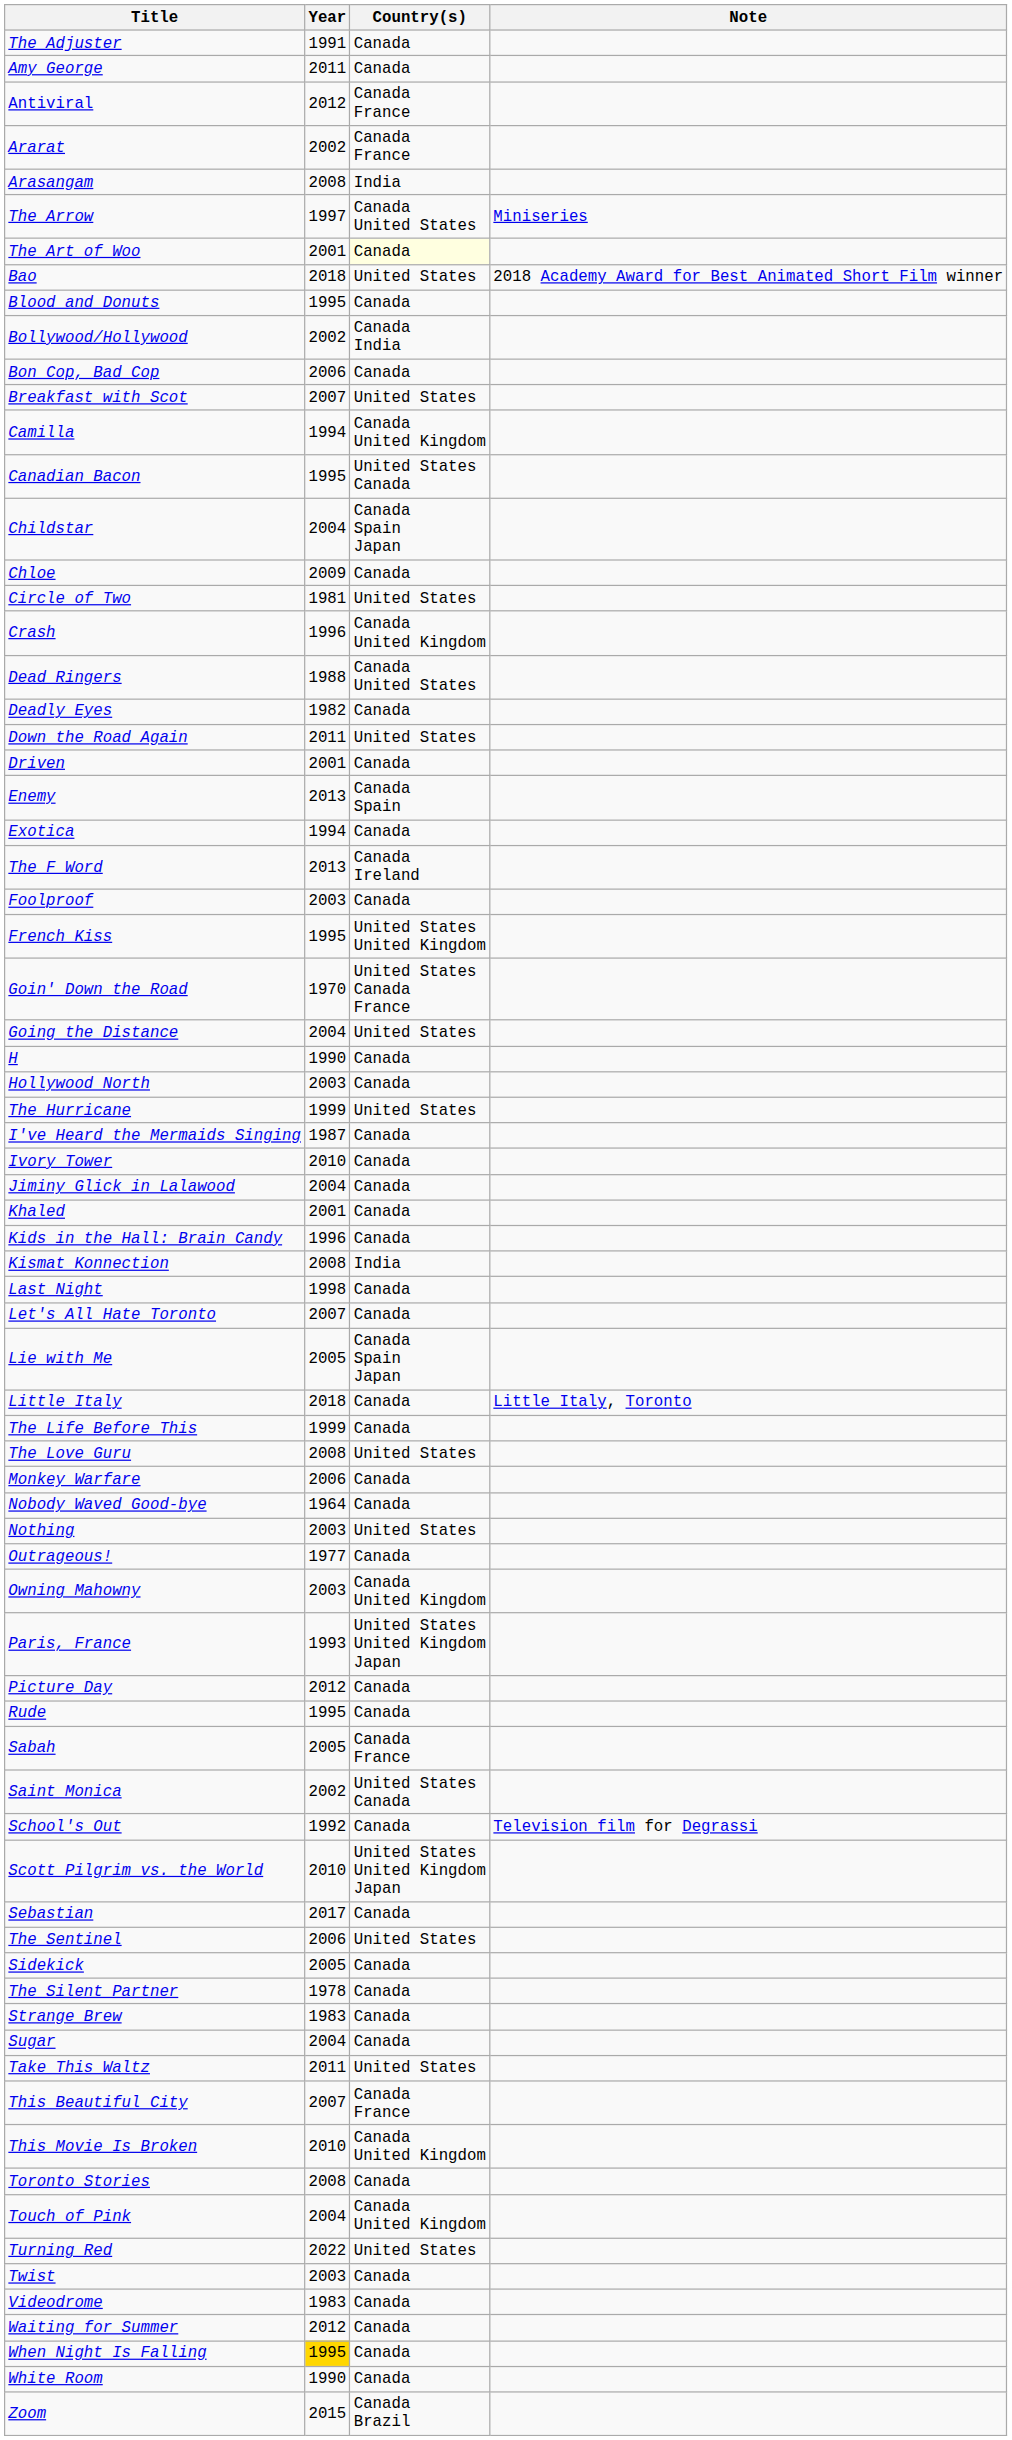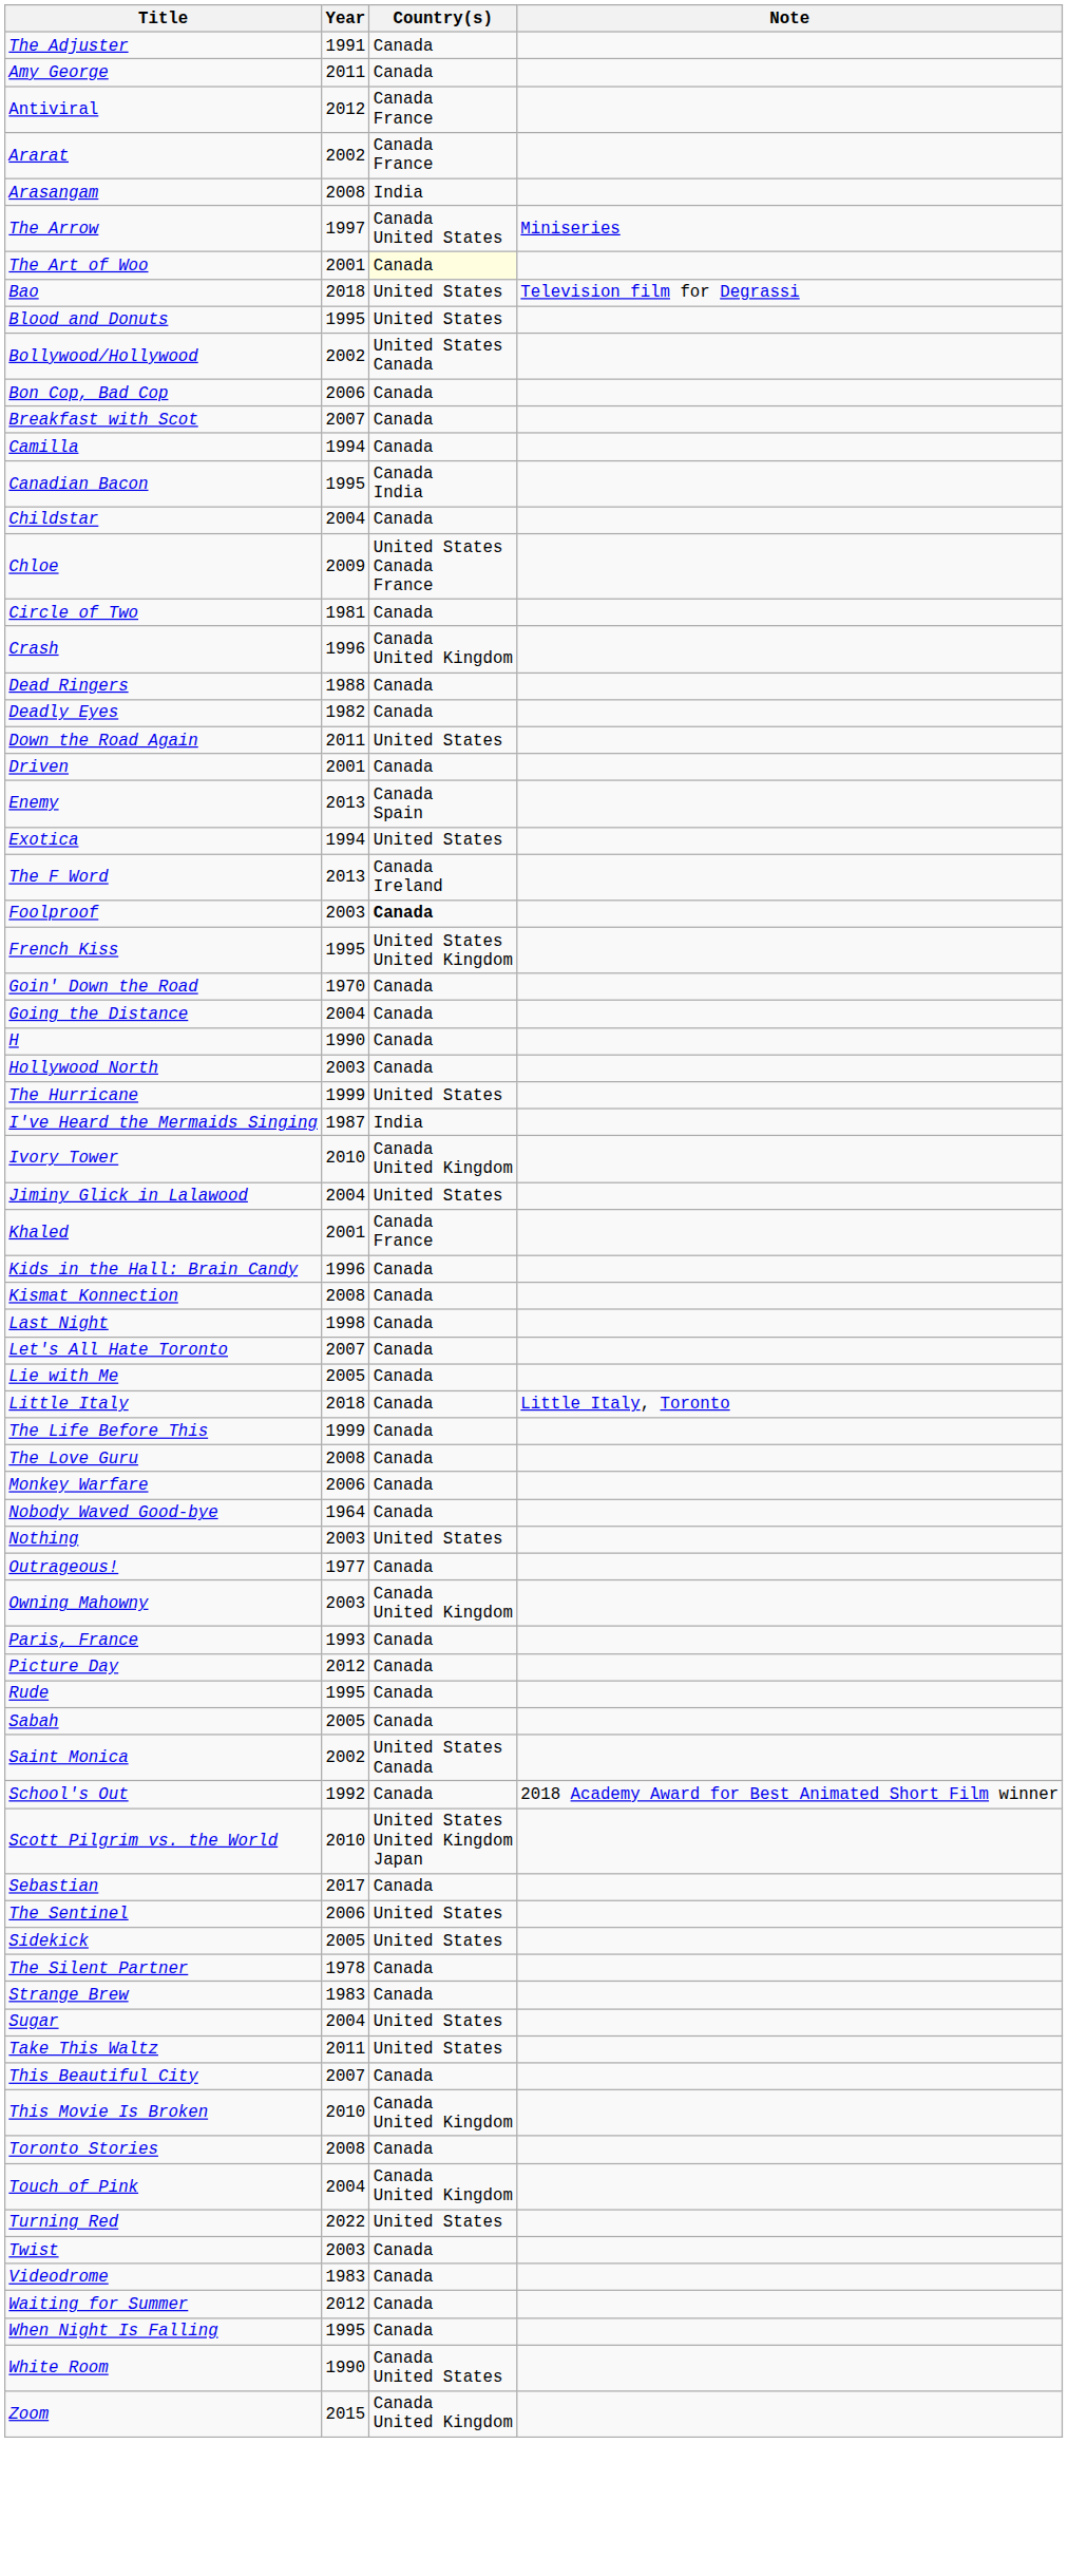 <table class="wikitable sortable plainrowheaders">
 <tr>
 <th>Title</th>
 <th>Year</th>
 <th>Country(s)</th>
 <th>Note</th>
 </tr>
 <tr>
 <td><em><a href='#'>The Adjuster</a></em></td>
 <td>1991</td>
 <td>Canada</td>
 <td></td>
 </tr>
 <tr>
 <td><em><a href='#'>Amy George</a></em></td>
 <td>2011</td>
 <td>Canada</td>
 <td></td>
 </tr>
 <tr>
 <td><a href='#'>Antiviral</a></td>
 <td>2012</td>
 <td>Canada<br>France</td>
 <td></td>
 </tr>
 <tr>
 <td><em><a href='#'>Ararat</a></em></td>
 <td>2002</td>
 <td>Canada<br>France</td>
 <td></td>
 </tr>
 <tr>
 <td><em><a href='#'>Arasangam</a></em></td>
 <td>2008</td>
 <td>India</td>
 <td></td>
 </tr>
 <tr>
 <td><em><a href='#'>The Arrow</a></em></td>
 <td>1997</td>
 <td>Canada<br>United States</td>
 <td><a href='#'>Miniseries</a></td>
 </tr>
 <tr>
 <td><em><a href='#'>The Art of Woo</a></em></td>
 <td>2001</td>
 <td style="background: lightyellow;">Canada</td>
 <td></td>
 </tr>
 <tr>
 <td><em><a href='#'>Bao</a></em></td>
 <td>2018</td>
 <td>United States</td>
-<td>2018 <a href='#'>Academy Award for Best Animated Short Film</a> winner</td>
+<td><a href='#'>Television film</a> for <a href='#'>Degrassi</a></td>
 </tr>
 <tr>
 <td><em><a href='#'>Blood and Donuts</a></em></td>
 <td>1995</td>
-<td>Canada</td>
+<td>United States</td>
 <td></td>
 </tr>
 <tr>
 <td><em><a href='#'>Bollywood/Hollywood</a></em></td>
 <td>2002</td>
-<td>Canada<br>India</td>
+<td>United States<br>Canada</td>
 <td></td>
 </tr>
 <tr>
 <td><em><a href='#'>Bon Cop, Bad Cop</a></em></td>
 <td>2006</td>
 <td>Canada</td>
 <td></td>
 </tr>
 <tr>
 <td><em><a href='#'>Breakfast with Scot</a></em></td>
 <td>2007</td>
-<td>United States</td>
+<td>Canada</td>
 <td></td>
 </tr>
 <tr>
 <td><em><a href='#'>Camilla</a></em></td>
 <td>1994</td>
-<td>Canada<br>United Kingdom</td>
+<td>Canada</td>
 <td></td>
 </tr>
 <tr>
 <td><em><a href='#'>Canadian Bacon</a></em></td>
 <td>1995</td>
-<td>United States<br>Canada</td>
+<td>Canada<br>India</td>
 <td></td>
 </tr>
 <tr>
 <td><em><a href='#'>Childstar</a></em></td>
 <td>2004</td>
-<td>Canada<br>Spain<br>Japan</td>
+<td>Canada</td>
 <td></td>
 </tr>
 <tr>
 <td><em><a href='#'>Chloe</a></em></td>
 <td>2009</td>
-<td>Canada</td>
+<td>United States<br>Canada<br>France</td>
 <td></td>
 </tr>
 <tr>
 <td><em><a href='#'>Circle of Two</a></em></td>
 <td>1981</td>
-<td>United States</td>
+<td>Canada</td>
 <td></td>
 </tr>
 <tr>
 <td><em><a href='#'>Crash</a></em></td>
 <td>1996</td>
 <td>Canada<br>United Kingdom</td>
 <td></td>
 </tr>
 <tr>
 <td><em><a href='#'>Dead Ringers</a></em></td>
 <td>1988</td>
-<td>Canada<br>United States</td>
+<td>Canada</td>
 <td></td>
 </tr>
 <tr>
 <td><em><a href='#'>Deadly Eyes</a></em></td>
 <td>1982</td>
 <td>Canada</td>
 <td></td>
 </tr>
 <tr>
 <td><em><a href='#'>Down the Road Again</a></em></td>
 <td>2011</td>
 <td>United States</td>
 <td></td>
 </tr>
 <tr>
 <td><em><a href='#'>Driven</a></em></td>
 <td>2001</td>
 <td>Canada</td>
 <td></td>
 </tr>
 <tr>
 <td><em><a href='#'>Enemy</a></em></td>
 <td>2013</td>
 <td>Canada<br>Spain</td>
 <td></td>
 </tr>
 <tr>
 <td><em><a href='#'>Exotica</a></em></td>
 <td>1994</td>
-<td>Canada</td>
+<td>United States</td>
 <td></td>
 </tr>
 <tr>
 <td><em><a href='#'>The F Word</a></em></td>
 <td>2013</td>
 <td>Canada<br>Ireland</td>
 <td></td>
 </tr>
 <tr>
 <td><em><a href='#'>Foolproof</a></em></td>
 <td>2003</td>
-<td>Canada</td>
+<td><strong>Canada</strong></td>
 <td></td>
 </tr>
 <tr>
 <td><em><a href='#'>French Kiss</a></em></td>
 <td>1995</td>
 <td>United States<br>United Kingdom</td>
 <td></td>
 </tr>
 <tr>
 <td><em><a href='#'>Goin' Down the Road</a></em></td>
 <td>1970</td>
-<td>United States<br>Canada<br>France</td>
+<td>Canada</td>
 <td></td>
 </tr>
 <tr>
 <td><em><a href='#'>Going the Distance</a></em></td>
 <td>2004</td>
-<td>United States</td>
+<td>Canada</td>
 <td></td>
 </tr>
 <tr>
 <td><em><a href='#'>H</a></em></td>
 <td>1990</td>
 <td>Canada</td>
 <td></td>
 </tr>
 <tr>
 <td><em><a href='#'>Hollywood North</a></em></td>
 <td>2003</td>
 <td>Canada</td>
 <td></td>
 </tr>
 <tr>
 <td><em><a href='#'>The Hurricane</a></em></td>
 <td>1999</td>
 <td>United States</td>
 <td></td>
 </tr>
 <tr>
 <td><em><a href='#'>I've Heard the Mermaids Singing</a></em></td>
 <td>1987</td>
-<td>Canada</td>
+<td>India</td>
 <td></td>
 </tr>
 <tr>
 <td><em><a href='#'>Ivory Tower</a></em></td>
 <td>2010</td>
-<td>Canada</td>
+<td>Canada<br>United Kingdom</td>
 <td></td>
 </tr>
 <tr>
 <td><em><a href='#'>Jiminy Glick in Lalawood</a></em></td>
 <td>2004</td>
-<td>Canada</td>
+<td>United States</td>
 <td></td>
 </tr>
 <tr>
 <td><em><a href='#'>Khaled</a></em></td>
 <td>2001</td>
-<td>Canada</td>
+<td>Canada<br>France</td>
 <td></td>
 </tr>
 <tr>
 <td><em><a href='#'>Kids in the Hall: Brain Candy</a></em></td>
 <td>1996</td>
 <td>Canada</td>
 <td></td>
 </tr>
 <tr>
 <td><em><a href='#'>Kismat Konnection</a></em></td>
 <td>2008</td>
-<td>India</td>
+<td>Canada</td>
 <td></td>
 </tr>
 <tr>
 <td><em><a href='#'>Last Night</a></em></td>
 <td>1998</td>
 <td>Canada</td>
 <td></td>
 </tr>
 <tr>
 <td><em><a href='#'>Let's All Hate Toronto</a></em></td>
 <td>2007</td>
 <td>Canada</td>
 <td></td>
 </tr>
 <tr>
 <td><em><a href='#'>Lie with Me</a></em></td>
 <td>2005</td>
-<td>Canada<br>Spain<br>Japan</td>
+<td>Canada</td>
 <td></td>
 </tr>
 <tr>
 <td><a href='#'><em>Little Italy</em></a></td>
 <td>2018</td>
 <td>Canada</td>
 <td><a href='#'>Little Italy</a>, <a href='#'>Toronto</a></td>
 </tr>
 <tr>
 <td><em><a href='#'>The Life Before This</a></em></td>
 <td>1999</td>
 <td>Canada</td>
 <td></td>
 </tr>
 <tr>
 <td><em><a href='#'>The Love Guru</a></em></td>
 <td>2008</td>
-<td>United States</td>
+<td>Canada</td>
 <td></td>
 </tr>
 <tr>
 <td><em><a href='#'>Monkey Warfare</a></em></td>
 <td>2006</td>
 <td>Canada</td>
 <td></td>
 </tr>
 <tr>
 <td><em><a href='#'>Nobody Waved Good-bye</a></em></td>
 <td>1964</td>
 <td>Canada</td>
 <td></td>
 </tr>
 <tr>
 <td><em><a href='#'>Nothing</a></em></td>
 <td>2003</td>
 <td>United States</td>
 <td></td>
 </tr>
 <tr>
 <td><em><a href='#'>Outrageous!</a></em></td>
 <td>1977</td>
 <td>Canada</td>
 <td></td>
 </tr>
 <tr>
 <td><em><a href='#'>Owning Mahowny</a></em></td>
 <td>2003</td>
 <td>Canada<br>United Kingdom</td>
 <td></td>
 </tr>
 <tr>
 <td><em><a href='#'>Paris, France</a></em></td>
 <td>1993</td>
-<td>United States<br>United Kingdom<br>Japan</td>
+<td>Canada</td>
 <td></td>
 </tr>
 <tr>
 <td><em><a href='#'>Picture Day</a></em></td>
 <td>2012</td>
 <td>Canada</td>
 <td></td>
 </tr>
 <tr>
 <td><em><a href='#'>Rude</a></em></td>
 <td>1995</td>
 <td>Canada</td>
 <td></td>
 </tr>
 <tr>
 <td><em><a href='#'>Sabah</a></em></td>
 <td>2005</td>
-<td>Canada<br>France</td>
+<td>Canada</td>
 <td></td>
 </tr>
 <tr>
 <td><em><a href='#'>Saint Monica</a></em></td>
 <td>2002</td>
 <td>United States<br>Canada</td>
 <td></td>
 </tr>
 <tr>
 <td><em><a href='#'>School's Out</a></em></td>
 <td>1992</td>
 <td>Canada</td>
-<td><a href='#'>Television film</a> for <a href='#'>Degrassi</a></td>
+<td>2018 <a href='#'>Academy Award for Best Animated Short Film</a> winner</td>
 </tr>
 <tr>
 <td><em><a href='#'>Scott Pilgrim vs. the World</a></em></td>
 <td>2010</td>
 <td>United States<br>United Kingdom<br>Japan</td>
 <td></td>
 </tr>
 <tr>
 <td><em><a href='#'>Sebastian</a></em></td>
 <td>2017</td>
 <td>Canada</td>
 <td></td>
 </tr>
 <tr>
 <td><em><a href='#'>The Sentinel</a></em></td>
 <td>2006</td>
 <td>United States</td>
 <td></td>
 </tr>
 <tr>
 <td><em><a href='#'>Sidekick</a></em></td>
 <td>2005</td>
-<td>Canada</td>
+<td>United States</td>
 <td></td>
 </tr>
 <tr>
 <td><em><a href='#'>The Silent Partner</a></em></td>
 <td>1978</td>
 <td>Canada</td>
 <td></td>
 </tr>
 <tr>
 <td><em><a href='#'>Strange Brew</a></em></td>
 <td>1983</td>
 <td>Canada</td>
 <td></td>
 </tr>
 <tr>
 <td><em><a href='#'>Sugar</a></em></td>
 <td>2004</td>
-<td>Canada</td>
+<td>United States</td>
 <td></td>
 </tr>
 <tr>
 <td><em><a href='#'>Take This Waltz</a></em></td>
 <td>2011</td>
 <td>United States</td>
 <td></td>
 </tr>
 <tr>
 <td><em><a href='#'>This Beautiful City</a></em></td>
 <td>2007</td>
-<td>Canada<br>France</td>
+<td>Canada</td>
 <td></td>
 </tr>
 <tr>
 <td><em><a href='#'>This Movie Is Broken</a></em></td>
 <td>2010</td>
 <td>Canada<br>United Kingdom</td>
 <td></td>
 </tr>
 <tr>
 <td><em><a href='#'>Toronto Stories</a></em></td>
 <td>2008</td>
 <td>Canada</td>
 <td></td>
 </tr>
 <tr>
 <td><em><a href='#'>Touch of Pink</a></em></td>
 <td>2004</td>
 <td>Canada<br>United Kingdom</td>
 <td></td>
 </tr>
 <tr>
 <td><em><a href='#'>Turning Red</a></em></td>
 <td>2022</td>
 <td>United States</td>
 <td></td>
 </tr>
 <tr>
 <td><em><a href='#'>Twist</a></em></td>
 <td>2003</td>
 <td>Canada</td>
 <td></td>
 </tr>
 <tr>
 <td><em><a href='#'>Videodrome</a></em></td>
 <td>1983</td>
 <td>Canada</td>
 <td></td>
 </tr>
 <tr>
 <td><em><a href='#'>Waiting for Summer</a></em></td>
 <td>2012</td>
 <td>Canada</td>
 <td></td>
 </tr>
 <tr>
 <td><em><a href='#'>When Night Is Falling</a></em></td>
-<td style="background: gold;">1995</td>
+<td>1995</td>
 <td>Canada</td>
 <td></td>
 </tr>
 <tr>
 <td><em><a href='#'>White Room</a></em></td>
 <td>1990</td>
-<td>Canada</td>
+<td>Canada<br>United States</td>
 <td></td>
 </tr>
 <tr>
 <td><em><a href='#'>Zoom</a></em></td>
 <td>2015</td>
-<td>Canada<br>Brazil</td>
+<td>Canada<br>United Kingdom</td>
 <td></td>
 </tr>
 </table>
